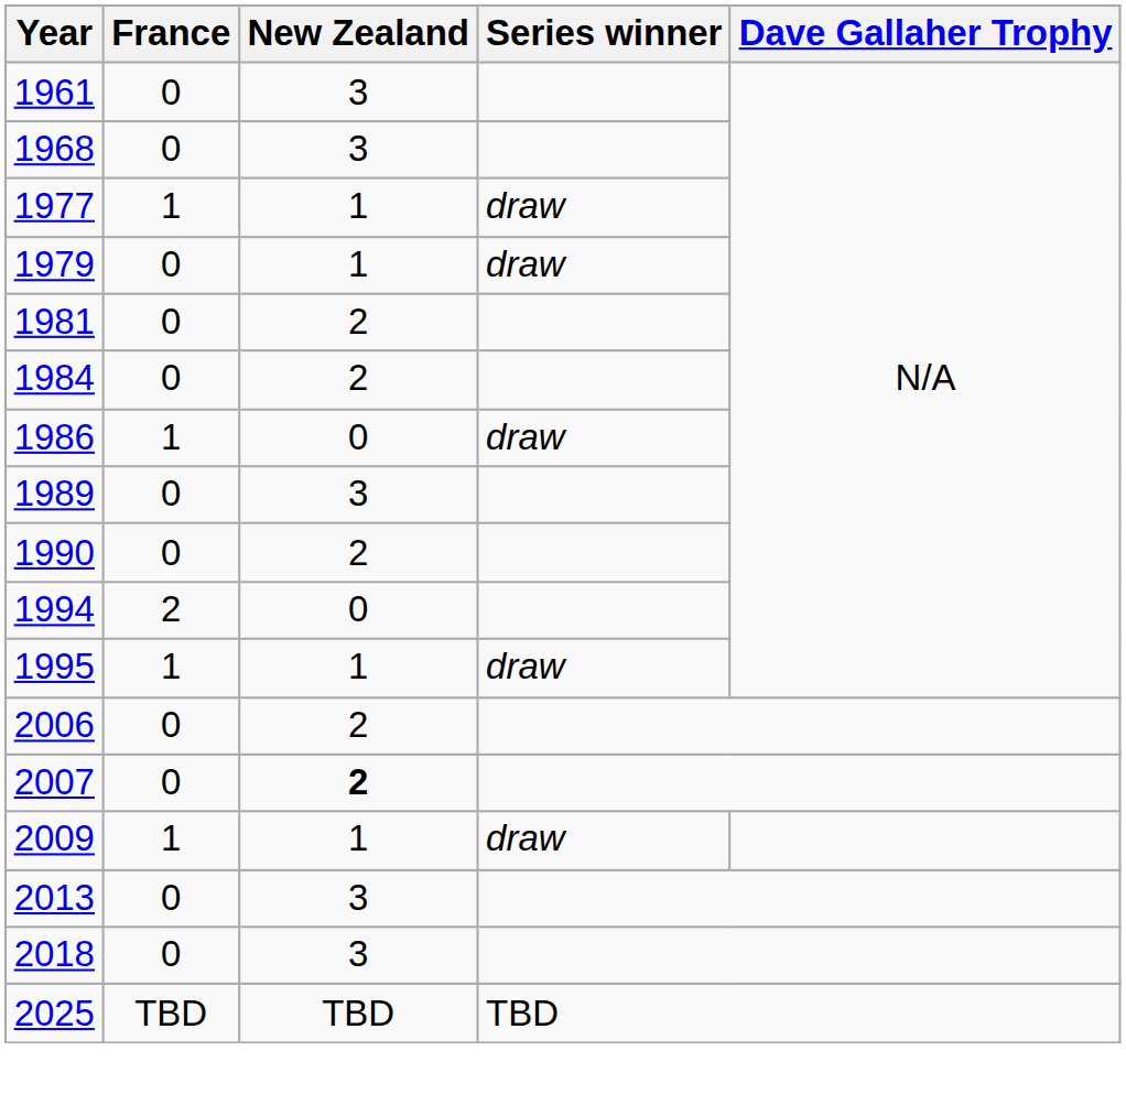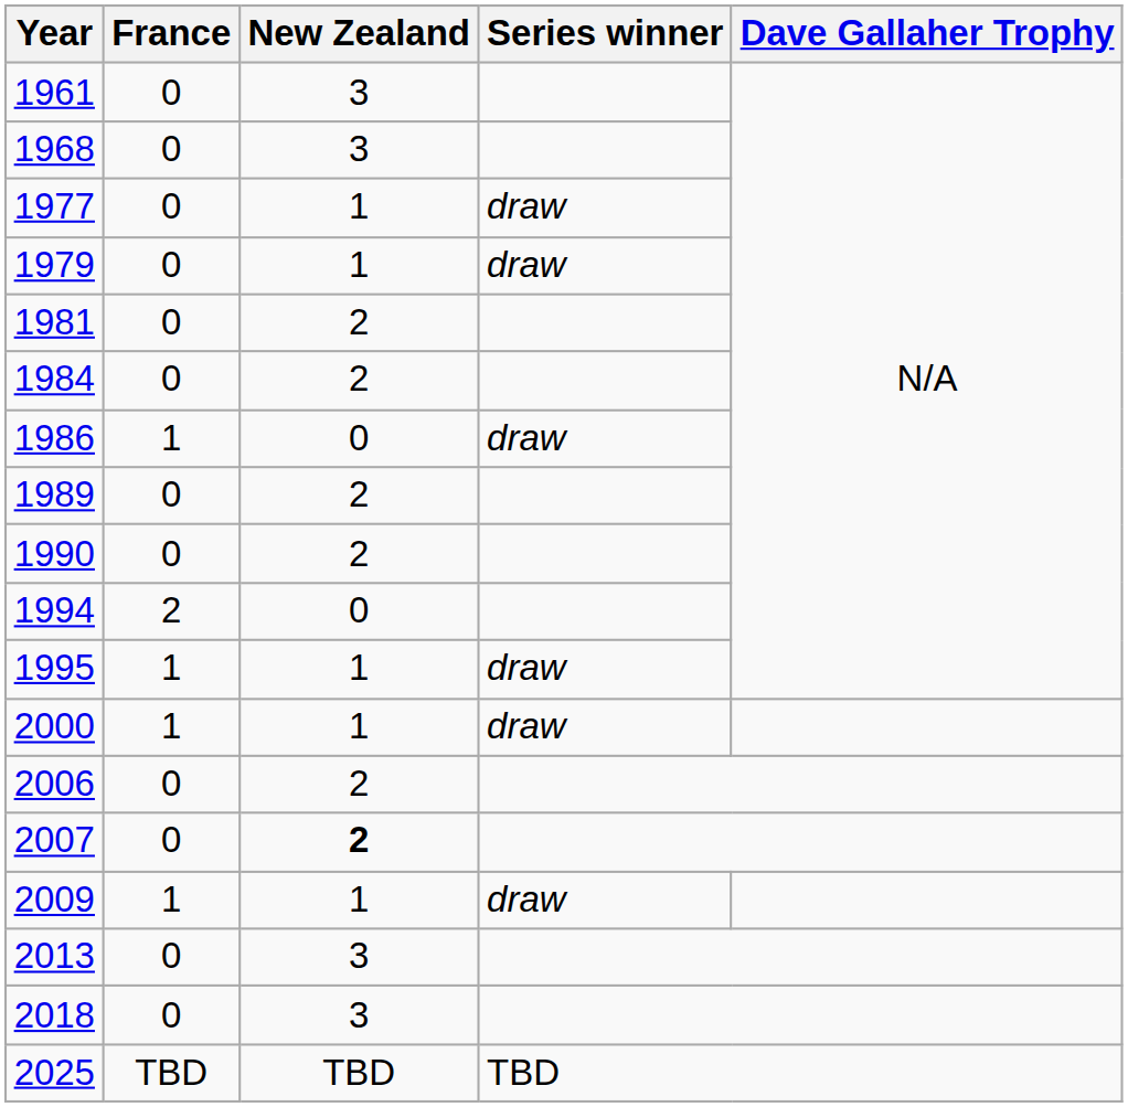 <table class="wikitable">
 <tr>
 <th>Year</th>
 <th>France</th>
 <th>New Zealand</th>
 <th>Series winner</th>
 <th><a href='#'>Dave Gallaher Trophy</a></th>
 </tr>
 <tr>
 <td> <a href='#'>1961</a></td>
 <td align=center>0</td>
 <td align=center>3</td>
 <td></td>
 <td rowspan="11" align=center>N/A</td>
 </tr>
 <tr>
 <td> <a href='#'>1968</a></td>
 <td align=center>0</td>
 <td align=center>3</td>
 <td></td>
 </tr>
 <tr>
 <td> <a href='#'>1977</a></td>
-<td align=center>1</td>
+<td align=center>0</td>
 <td align=center>1</td>
 <td> <em>draw</em></td>
 </tr>
 <tr>
 <td> <a href='#'>1979</a></td>
 <td align=center>0</td>
 <td align=center>1</td>
 <td> <em>draw</em></td>
 </tr>
 <tr>
 <td> <a href='#'>1981</a></td>
 <td align=center>0</td>
 <td align=center>2</td>
 <td></td>
 </tr>
 <tr>
 <td> <a href='#'>1984</a></td>
 <td align=center>0</td>
 <td align=center>2</td>
 <td></td>
 </tr>
 <tr>
 <td> <a href='#'>1986</a></td>
 <td align=center>1</td>
 <td align=center>0</td>
 <td> <em>draw</em></td>
 </tr>
 <tr>
 <td> <a href='#'>1989</a></td>
 <td align=center>0</td>
-<td align=center>3</td>
+<td align=center>2</td>
 <td></td>
 </tr>
 <tr>
 <td> <a href='#'>1990</a></td>
 <td align=center>0</td>
 <td align=center>2</td>
 <td></td>
 </tr>
 <tr>
 <td> <a href='#'>1994</a></td>
 <td align=center>2</td>
 <td align=center>0</td>
 <td></td>
 </tr>
 <tr>
 <td> <a href='#'>1995</a></td>
 <td align=center>1</td>
 <td align=center>1</td>
 <td> <em>draw</em></td>
+</tr>
+<tr>
+<td> <a href='#'>2000</a></td>
+<td align=center>1</td>
+<td align=center>1</td>
+<td> <em>draw</em></td>
+<td></td>
 </tr>
 <tr>
 <td> <a href='#'>2006</a></td>
 <td align=center>0</td>
 <td align=center>2</td>
 <td colspan=2></td>
 </tr>
 <tr>
 <td> <a href='#'>2007</a></td>
 <td align=center>0</td>
 <td align=center><strong>2</strong></td>
 <td colspan=2></td>
 </tr>
 <tr>
 <td> <a href='#'>2009</a></td>
 <td align=center>1</td>
 <td align=center>1</td>
 <td> <em>draw</em></td>
 <td></td>
 </tr>
 <tr>
 <td> <a href='#'>2013</a></td>
 <td align=center>0</td>
 <td align=center>3</td>
 <td colspan=2></td>
 </tr>
 <tr>
 <td> <a href='#'>2018</a></td>
 <td align=center>0</td>
 <td align=center>3</td>
 <td colspan=2></td>
 </tr>
 <tr>
 <td> <a href='#'>2025</a></td>
 <td align=center>TBD</td>
 <td align=center>TBD</td>
 <td colspan=2>TBD</td>
 </tr>
 </table>
